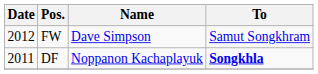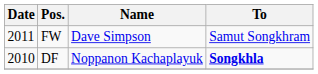 <table class="wikitable">
 <tr>
 <th>Date</th>
 <th>Pos.</th>
 <th>Name</th>
 <th>To</th>
 </tr>
 <tr>
-<td>2012</td>
+<td>2011</td>
 <td>FW</td>
 <td> <a href='#'>Dave Simpson</a></td>
 <td> <a href='#'>Samut Songkhram</a></td>
 </tr>
 <tr>
-<td>2011</td>
+<td>2010</td>
 <td>DF</td>
 <td> <a href='#'>Noppanon Kachaplayuk</a></td>
 <td><strong> <a href='#'>Songkhla</a></strong></td>
 </tr>
 <tr>
 </tr>
 </table>
